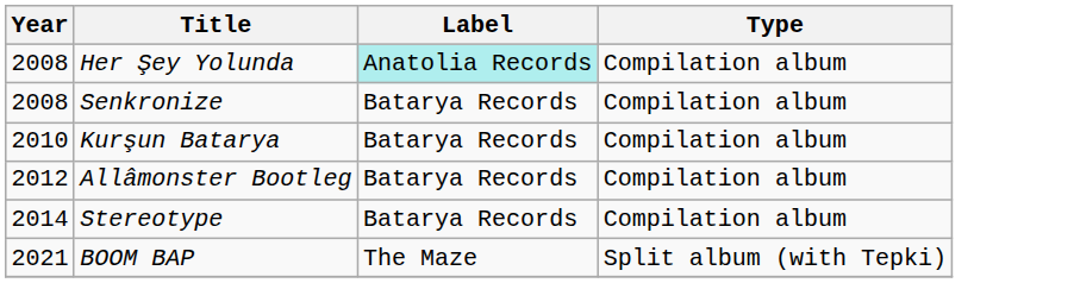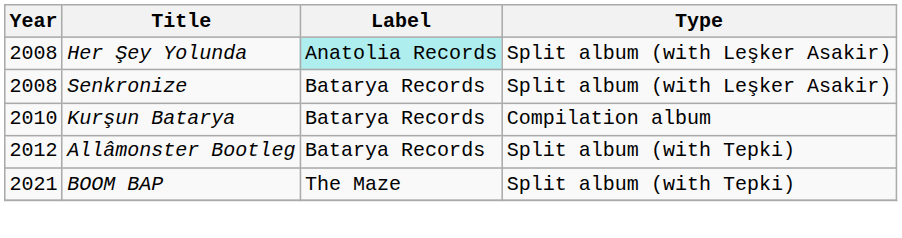 <table class="wikitable">
 <tr>
 <th>Year</th>
 <th>Title</th>
 <th>Label</th>
 <th>Type</th>
 </tr>
 <tr>
 <td>2008</td>
 <td><em>Her Şey Yolunda</em></td>
 <td style="background: paleturquoise;">Anatolia Records</td>
-<td>Compilation album</td>
+<td>Split album (with Leşker Asakir)</td>
 </tr>
 <tr>
 <td>2008</td>
 <td><em>Senkronize</em></td>
 <td>Batarya Records</td>
-<td>Compilation album</td>
+<td>Split album (with Leşker Asakir)</td>
 </tr>
 <tr>
 <td>2010</td>
 <td><em>Kurşun Batarya</em></td>
 <td>Batarya Records</td>
 <td>Compilation album</td>
 </tr>
 <tr>
 <td>2012</td>
 <td><em>Allâmonster Bootleg</em></td>
 <td>Batarya Records</td>
-<td>Compilation album</td>
-</tr>
-<tr>
-<td>2014</td>
-<td><em>Stereotype</em></td>
-<td>Batarya Records</td>
-<td>Compilation album</td>
+<td>Split album (with Tepki)</td>
 </tr>
 <tr>
 <td>2021</td>
 <td><em>BOOM BAP</em></td>
 <td>The Maze</td>
 <td>Split album (with Tepki)</td>
 </tr>
 <tr>
 </tr>
 </table>
